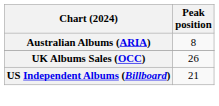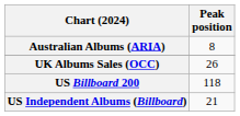 <table class="wikitable sortable plainrowheaders" style="text-align:center">
 <tr>
 <th scope="col">Chart (2024)</th>
 <th scope="col">Peak<br>position</th>
 </tr>
 <tr>
 <th scope="row">Australian Albums (<a href='#'>ARIA</a>)</th>
 <td>8</td>
 </tr>
 <tr>
 </tr>
 <tr>
 </tr>
 <tr>
 <th scope="row">UK Albums Sales (<a href='#'>OCC</a>)</th>
 <td>26</td>
 </tr>
 <tr>
+<th scope="row">US <a href='#'><em>Billboard</em> 200</a></th>
+<td>118</td>
+</tr>
+<tr>
 <th scope="row">US <a href='#'>Independent Albums</a> (<em><a href='#'>Billboard</a></em>)</th>
 <td>21</td>
 </tr>
 </table>
